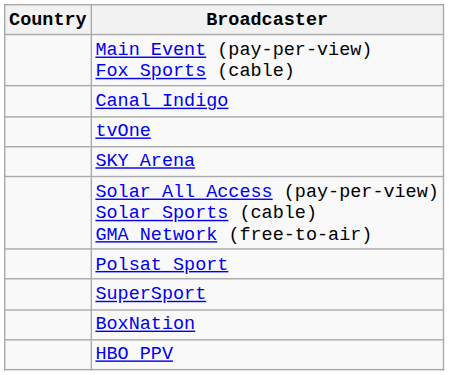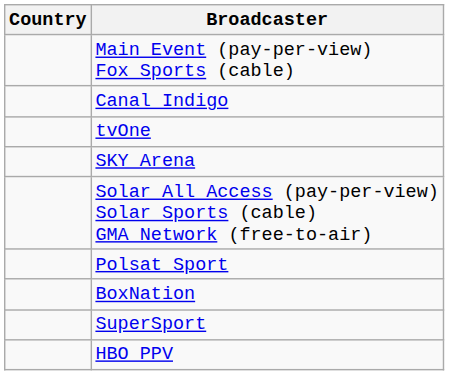 <table class="wikitable">
 <tr>
 <th align=center>Country</th>
 <th align=center>Broadcaster</th>
 </tr>
 <tr>
 <td></td>
 <td><a href='#'>Main Event</a> (pay-per-view)<br><a href='#'>Fox Sports</a> (cable)</td>
 </tr>
 <tr>
 <td></td>
 <td><a href='#'>Canal Indigo</a></td>
 </tr>
 <tr>
 <td></td>
 <td><a href='#'>tvOne</a></td>
 </tr>
 <tr>
 <td></td>
 <td><a href='#'>SKY Arena</a></td>
 </tr>
 <tr>
 <td></td>
 <td><a href='#'>Solar All Access</a> (pay-per-view)<br><a href='#'>Solar Sports</a> (cable)<br><a href='#'>GMA Network</a> (free-to-air)</td>
 </tr>
 <tr>
 <td></td>
 <td><a href='#'>Polsat Sport</a></td>
 </tr>
 <tr>
 <td></td>
-<td><a href='#'>SuperSport</a></td>
+<td><a href='#'>BoxNation</a></td>
 </tr>
 <tr>
 <td></td>
-<td><a href='#'>BoxNation</a></td>
+<td><a href='#'>SuperSport</a></td>
 </tr>
 <tr>
 <td></td>
 <td><a href='#'>HBO PPV</a></td>
 </tr>
 </table>
